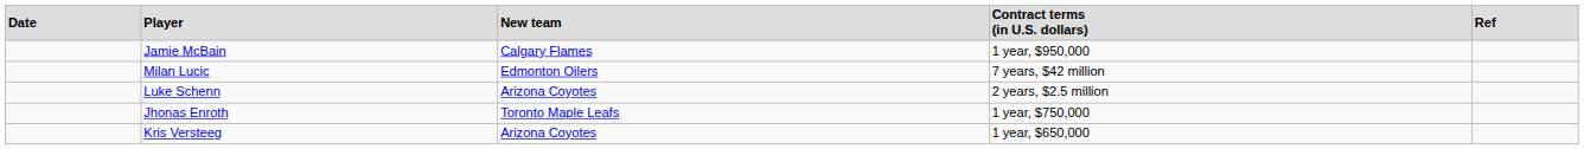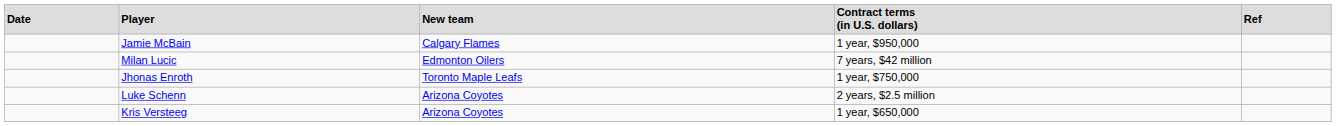 <table class="wikitable" width=97%>
 <tr style="background:#ddd;">
 <td><strong>Date</strong></td>
 <td><strong>Player</strong></td>
 <td><strong>New team</strong></td>
 <td><strong>Contract terms</strong><br><strong>(in U.S. dollars)</strong></td>
 <td><strong>Ref</strong></td>
 </tr>
 <tr>
 <td></td>
 <td><a href='#'>Jamie McBain</a></td>
 <td><a href='#'>Calgary Flames</a></td>
 <td>1 year, $950,000</td>
 <td></td>
 </tr>
 <tr>
 <td></td>
 <td><a href='#'>Milan Lucic</a></td>
 <td><a href='#'>Edmonton Oilers</a></td>
 <td>7 years, $42 million</td>
 <td></td>
 </tr>
 <tr>
 <td></td>
-<td><a href='#'>Luke Schenn</a></td>
-<td><a href='#'>Arizona Coyotes</a></td>
-<td>2 years, $2.5 million</td>
+<td><a href='#'>Jhonas Enroth</a></td>
+<td><a href='#'>Toronto Maple Leafs</a></td>
+<td>1 year, $750,000</td>
 <td></td>
 </tr>
 <tr>
 <td></td>
-<td><a href='#'>Jhonas Enroth</a></td>
-<td><a href='#'>Toronto Maple Leafs</a></td>
-<td>1 year, $750,000</td>
+<td><a href='#'>Luke Schenn</a></td>
+<td><a href='#'>Arizona Coyotes</a></td>
+<td>2 years, $2.5 million</td>
 <td></td>
 </tr>
 <tr>
 <td></td>
 <td><a href='#'>Kris Versteeg</a></td>
 <td><a href='#'>Arizona Coyotes</a></td>
 <td>1 year, $650,000</td>
 <td></td>
 </tr>
 </table>
